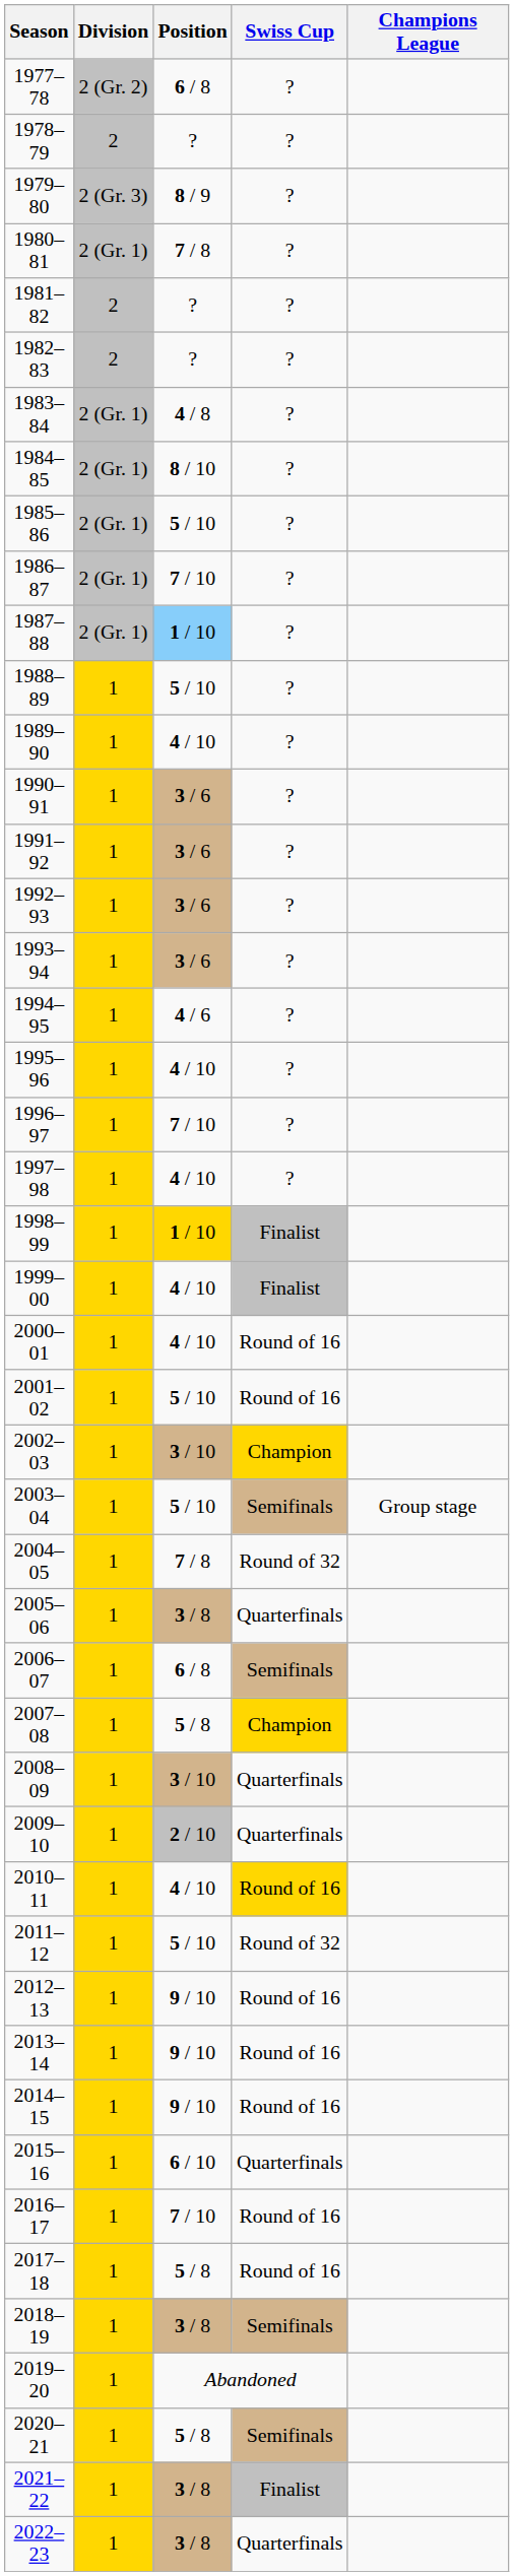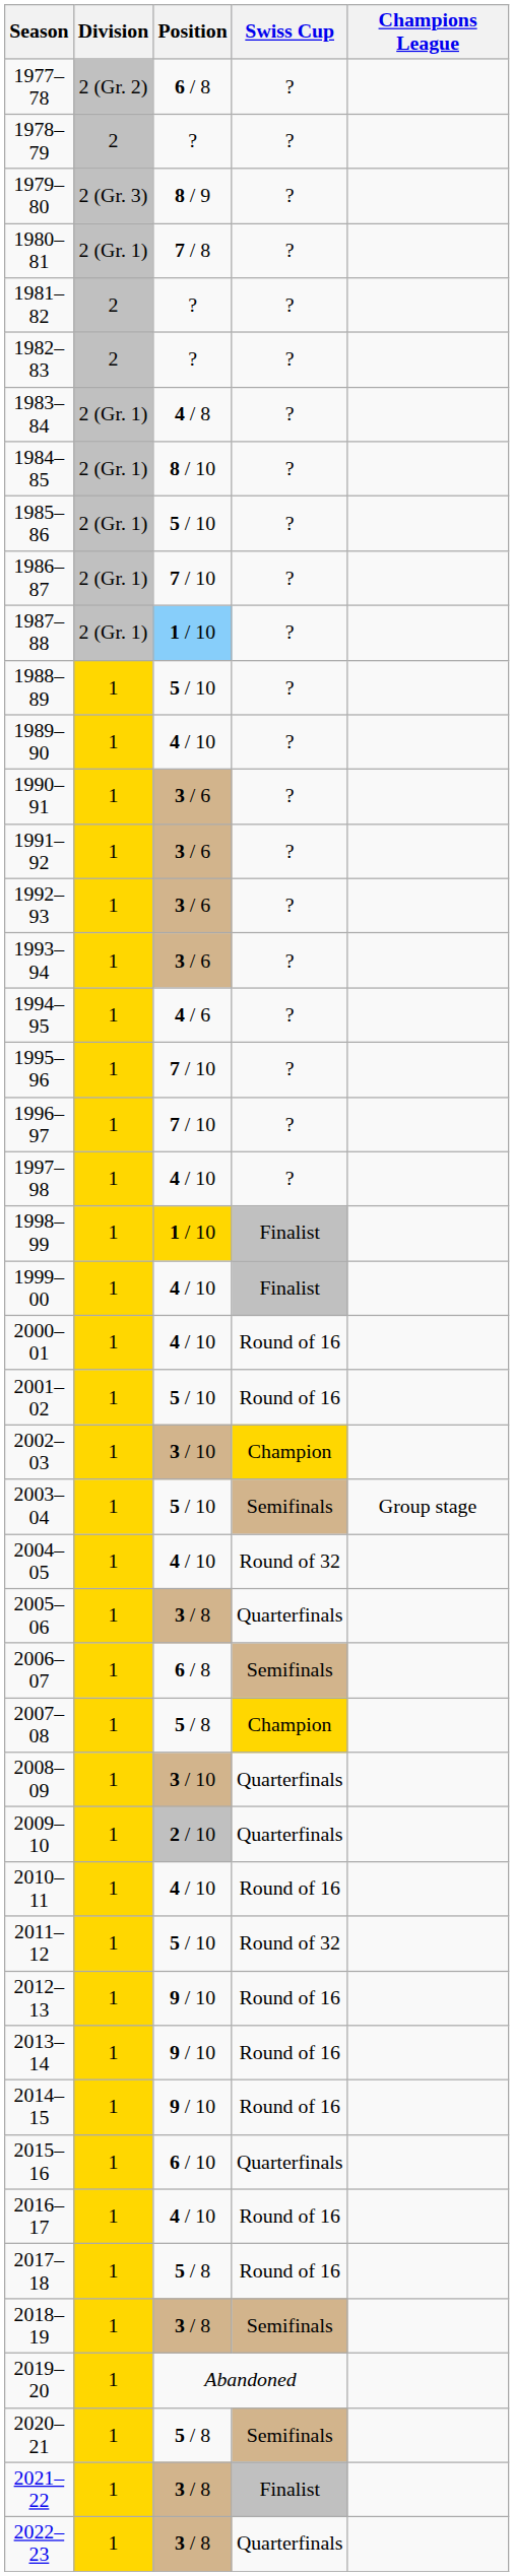 <table class="wikitable">
 <tr style="background:#f0f6fa;">
 <th width=40px>Season</th>
 <th width=40px>Division</th>
 <th width=40px>Position</th>
 <th width=80px><a href='#'>Swiss Cup</a></th>
 <th width=120px><a href='#'>Champions League</a></th>
 </tr>
 <tr align="center">
 <td>1977–78</td>
 <td bgcolor=silver>2 (Gr. 2)</td>
 <td><strong>6</strong> / 8</td>
 <td>?</td>
 <td></td>
 </tr>
 <tr align="center">
 <td>1978–79</td>
 <td bgcolor=silver>2</td>
 <td>?</td>
 <td>?</td>
 <td></td>
 </tr>
 <tr align="center">
 <td>1979–80</td>
 <td bgcolor=silver>2 (Gr. 3)</td>
 <td><strong>8</strong> / 9</td>
 <td>?</td>
 <td></td>
 </tr>
 <tr align="center">
 <td>1980–81</td>
 <td bgcolor=silver>2 (Gr. 1)</td>
 <td><strong>7</strong> / 8</td>
 <td>?</td>
 <td></td>
 </tr>
 <tr align="center">
 <td>1981–82</td>
 <td bgcolor=silver>2</td>
 <td>?</td>
 <td>?</td>
 <td></td>
 </tr>
 <tr align="center">
 <td>1982–83</td>
 <td bgcolor=silver>2</td>
 <td>?</td>
 <td>?</td>
 <td></td>
 </tr>
 <tr align="center">
 <td>1983–84</td>
 <td bgcolor=silver>2 (Gr. 1)</td>
 <td><strong>4</strong> / 8</td>
 <td>?</td>
 <td></td>
 </tr>
 <tr align="center">
 <td>1984–85</td>
 <td bgcolor=silver>2 (Gr. 1)</td>
 <td><strong>8</strong> / 10</td>
 <td>?</td>
 <td></td>
 </tr>
 <tr align="center">
 <td>1985–86</td>
 <td bgcolor=silver>2 (Gr. 1)</td>
 <td><strong>5</strong> / 10</td>
 <td>?</td>
 <td></td>
 </tr>
 <tr align="center">
 <td>1986–87</td>
 <td bgcolor=silver>2 (Gr. 1)</td>
 <td><strong>7</strong> / 10</td>
 <td>?</td>
 <td></td>
 </tr>
 <tr align="center">
 <td>1987–88</td>
 <td bgcolor=silver>2 (Gr. 1)</td>
 <td bgcolor=#87CEFA><strong>1</strong> / 10</td>
 <td>?</td>
 <td></td>
 </tr>
 <tr align="center">
 <td>1988–89</td>
 <td bgcolor=gold>1</td>
 <td><strong>5</strong> / 10</td>
 <td>?</td>
 <td></td>
 </tr>
 <tr align="center">
 <td>1989–90</td>
 <td bgcolor=gold>1</td>
 <td><strong>4</strong> / 10</td>
 <td>?</td>
 <td></td>
 </tr>
 <tr align="center">
 <td>1990–91</td>
 <td bgcolor=gold>1</td>
 <td bgcolor=#D2B48C><strong>3</strong> / 6</td>
 <td>?</td>
 <td></td>
 </tr>
 <tr align="center">
 <td>1991–92</td>
 <td bgcolor=gold>1</td>
 <td bgcolor=#D2B48C><strong>3</strong> / 6</td>
 <td>?</td>
 <td></td>
 </tr>
 <tr align="center">
 <td>1992–93</td>
 <td bgcolor=gold>1</td>
 <td bgcolor=#D2B48C><strong>3</strong> / 6</td>
 <td>?</td>
 <td></td>
 </tr>
 <tr align="center">
 <td>1993–94</td>
 <td bgcolor=gold>1</td>
 <td bgcolor=#D2B48C><strong>3</strong> / 6</td>
 <td>?</td>
 <td></td>
 </tr>
 <tr align="center">
 <td>1994–95</td>
 <td bgcolor=gold>1</td>
 <td><strong>4</strong> / 6</td>
 <td>?</td>
 <td></td>
 </tr>
 <tr align="center">
 <td>1995–96</td>
 <td bgcolor=gold>1</td>
-<td><strong>4</strong> / 10</td>
+<td><strong>7</strong> / 10</td>
 <td>?</td>
 <td></td>
 </tr>
 <tr align="center">
 <td>1996–97</td>
 <td bgcolor=gold>1</td>
 <td><strong>7</strong> / 10</td>
 <td>?</td>
 <td></td>
 </tr>
 <tr align="center">
 <td>1997–98</td>
 <td bgcolor=gold>1</td>
 <td><strong>4</strong> / 10</td>
 <td>?</td>
 <td></td>
 </tr>
 <tr align="center">
 <td>1998–99</td>
 <td bgcolor=gold>1</td>
 <td bgcolor=gold><strong>1</strong> / 10</td>
 <td bgcolor=silver>Finalist</td>
 <td></td>
 </tr>
 <tr align="center">
 <td>1999–00</td>
 <td bgcolor=gold>1</td>
 <td><strong>4</strong> / 10</td>
 <td bgcolor=silver>Finalist</td>
 <td></td>
 </tr>
 <tr align="center">
 <td>2000–01</td>
 <td bgcolor=gold>1</td>
 <td><strong>4</strong> / 10</td>
 <td>Round of 16</td>
 <td></td>
 </tr>
 <tr align="center">
 <td>2001–02</td>
 <td bgcolor=gold>1</td>
 <td><strong>5</strong> / 10</td>
 <td>Round of 16</td>
 <td></td>
 </tr>
 <tr align="center">
 <td>2002–03</td>
 <td bgcolor=gold>1</td>
 <td bgcolor=#D2B48C><strong>3</strong> / 10</td>
 <td bgcolor=gold>Champion</td>
 <td></td>
 </tr>
 <tr align="center">
 <td>2003–04</td>
 <td bgcolor=gold>1</td>
 <td><strong>5</strong> / 10</td>
 <td bgcolor=#D2B48C>Semifinals</td>
 <td>Group stage</td>
 </tr>
 <tr align="center">
 <td>2004–05</td>
 <td bgcolor=gold>1</td>
-<td><strong>7</strong> / 8</td>
+<td><strong>4</strong> / 10</td>
 <td>Round of 32</td>
 <td></td>
 </tr>
 <tr align="center">
 <td>2005–06</td>
 <td bgcolor=gold>1</td>
 <td bgcolor=#D2B48C><strong>3</strong> / 8</td>
 <td>Quarterfinals</td>
 <td></td>
 </tr>
 <tr align="center">
 <td>2006–07</td>
 <td bgcolor=gold>1</td>
 <td><strong>6</strong> / 8</td>
 <td bgcolor=#D2B48C>Semifinals</td>
 <td></td>
 </tr>
 <tr align="center">
 <td>2007–08</td>
 <td bgcolor=gold>1</td>
 <td><strong>5</strong> / 8</td>
 <td bgcolor=gold>Champion</td>
 <td></td>
 </tr>
 <tr align="center">
 <td>2008–09</td>
 <td bgcolor=gold>1</td>
 <td bgcolor=#D2B48C><strong>3</strong> / 10</td>
 <td>Quarterfinals</td>
 <td></td>
 </tr>
 <tr align="center">
 <td>2009–10</td>
 <td bgcolor=gold>1</td>
 <td bgcolor=silver><strong>2</strong> / 10</td>
 <td>Quarterfinals</td>
 <td></td>
 </tr>
 <tr align="center">
 <td>2010–11</td>
 <td bgcolor=gold>1</td>
 <td><strong>4</strong> / 10</td>
-<td style="background: gold;">Round of 16</td>
+<td>Round of 16</td>
 <td></td>
 </tr>
 <tr align="center">
 <td>2011–12</td>
 <td bgcolor=gold>1</td>
 <td><strong>5</strong> / 10</td>
 <td>Round of 32</td>
 <td></td>
 </tr>
 <tr align="center">
 <td>2012–13</td>
 <td bgcolor=gold>1</td>
 <td><strong>9</strong> / 10</td>
 <td>Round of 16</td>
 <td></td>
 </tr>
 <tr align="center">
 <td>2013–14</td>
 <td bgcolor=gold>1</td>
 <td><strong>9</strong> / 10</td>
 <td>Round of 16</td>
 <td></td>
 </tr>
 <tr align="center">
 <td>2014–15</td>
 <td bgcolor=gold>1</td>
 <td><strong>9</strong> / 10</td>
 <td>Round of 16</td>
 <td></td>
 </tr>
 <tr align="center">
 <td>2015–16</td>
 <td bgcolor=gold>1</td>
 <td><strong>6</strong> / 10</td>
 <td>Quarterfinals</td>
 <td></td>
 </tr>
 <tr align="center">
 <td>2016–17</td>
 <td bgcolor=gold>1</td>
-<td><strong>7</strong> / 10</td>
+<td><strong>4</strong> / 10</td>
 <td>Round of 16</td>
 <td></td>
 </tr>
 <tr align="center">
 <td>2017–18</td>
 <td bgcolor=gold>1</td>
 <td><strong>5</strong> / 8</td>
 <td>Round of 16</td>
 <td></td>
 </tr>
 <tr align="center">
 <td>2018–19</td>
 <td bgcolor=gold>1</td>
 <td bgcolor=#D2B48C><strong>3</strong> / 8</td>
 <td bgcolor=#D2B48C>Semifinals</td>
 <td></td>
 </tr>
 <tr align="center">
 <td>2019–20</td>
 <td bgcolor=gold>1</td>
 <td colspan=2><em>Abandoned</em></td>
 </tr>
 <tr align="center">
 <td>2020–21</td>
 <td bgcolor=gold>1</td>
 <td><strong>5</strong> / 8</td>
 <td bgcolor=#D2B48C>Semifinals</td>
 <td></td>
 </tr>
 <tr align="center">
 <td><a href='#'>2021–22</a></td>
 <td bgcolor=gold>1</td>
 <td bgcolor=#D2B48C><strong>3</strong> / 8</td>
 <td bgcolor=silver>Finalist</td>
 <td></td>
 </tr>
 <tr align="center">
 <td><a href='#'>2022–23</a></td>
 <td bgcolor=gold>1</td>
 <td bgcolor=#D2B48C><strong>3</strong> / 8</td>
 <td>Quarterfinals</td>
 <td></td>
 </tr>
 <tr align="center">
 </tr>
 </table>
